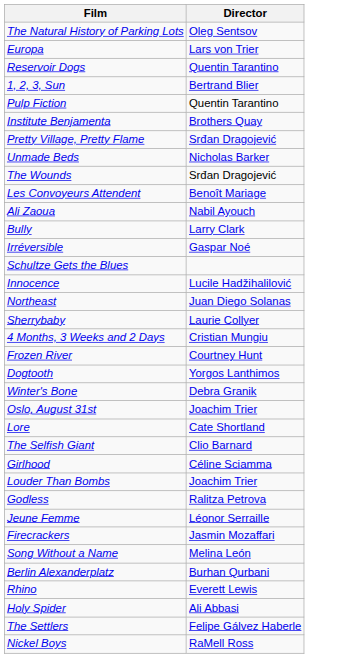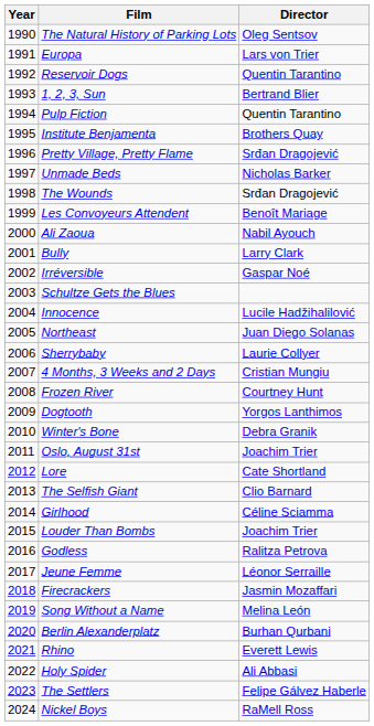 <table class="wikitable">
 <tr>
+<th>Year</th>
 <th>Film</th>
 <th>Director</th>
 </tr>
 <tr>
+<td>1990</td>
 <td><em><a href='#'>The Natural History of Parking Lots</a></em></td>
 <td><a href='#'>Oleg Sentsov</a></td>
 </tr>
 <tr>
+<td>1991</td>
 <td><em><a href='#'>Europa</a></em></td>
 <td><a href='#'>Lars von Trier</a></td>
 </tr>
 <tr>
+<td>1992</td>
 <td><em><a href='#'>Reservoir Dogs</a></em></td>
 <td><a href='#'>Quentin Tarantino</a></td>
 </tr>
 <tr>
+<td>1993</td>
 <td><em><a href='#'>1, 2, 3, Sun</a></em></td>
 <td><a href='#'>Bertrand Blier</a></td>
 </tr>
 <tr>
+<td>1994</td>
 <td><em><a href='#'>Pulp Fiction</a></em></td>
 <td>Quentin Tarantino</td>
 </tr>
 <tr>
+<td>1995</td>
 <td><em><a href='#'>Institute Benjamenta</a></em></td>
 <td><a href='#'>Brothers Quay</a></td>
 </tr>
 <tr>
+<td>1996</td>
 <td><em><a href='#'>Pretty Village, Pretty Flame</a></em></td>
 <td><a href='#'>Srđan Dragojević</a></td>
 </tr>
 <tr>
+<td>1997</td>
 <td><em><a href='#'>Unmade Beds</a></em></td>
 <td><a href='#'>Nicholas Barker</a></td>
 </tr>
 <tr>
+<td>1998</td>
 <td><em><a href='#'>The Wounds</a></em></td>
 <td>Srđan Dragojević</td>
 </tr>
 <tr>
+<td>1999</td>
 <td><em><a href='#'>Les Convoyeurs Attendent</a></em></td>
 <td><a href='#'>Benoît Mariage</a></td>
 </tr>
 <tr>
+<td>2000</td>
 <td><em><a href='#'>Ali Zaoua</a></em></td>
 <td><a href='#'>Nabil Ayouch</a></td>
 </tr>
 <tr>
+<td>2001</td>
 <td><em><a href='#'>Bully</a></em></td>
 <td><a href='#'>Larry Clark</a></td>
 </tr>
 <tr>
+<td>2002</td>
 <td><em><a href='#'>Irréversible</a></em></td>
 <td><a href='#'>Gaspar Noé</a></td>
 </tr>
 <tr>
+<td>2003</td>
 <td><em><a href='#'>Schultze Gets the Blues</a></em></td>
 <td></td>
 </tr>
 <tr>
+<td>2004</td>
 <td><em><a href='#'>Innocence</a></em></td>
 <td><a href='#'>Lucile Hadžihalilović</a></td>
 </tr>
 <tr>
+<td>2005</td>
 <td><em><a href='#'>Northeast</a></em></td>
 <td><a href='#'>Juan Diego Solanas</a></td>
 </tr>
 <tr>
+<td>2006</td>
 <td><em><a href='#'>Sherrybaby</a></em></td>
 <td><a href='#'>Laurie Collyer</a></td>
 </tr>
 <tr>
+<td>2007</td>
 <td><em><a href='#'>4 Months, 3 Weeks and 2 Days</a></em></td>
 <td><a href='#'>Cristian Mungiu</a></td>
 </tr>
 <tr>
+<td>2008</td>
 <td><em><a href='#'>Frozen River</a></em></td>
 <td><a href='#'>Courtney Hunt</a></td>
 </tr>
 <tr>
+<td>2009</td>
 <td><em><a href='#'>Dogtooth</a></em></td>
 <td><a href='#'>Yorgos Lanthimos</a></td>
 </tr>
 <tr>
+<td>2010</td>
 <td><em><a href='#'>Winter's Bone</a></em></td>
 <td><a href='#'>Debra Granik</a></td>
 </tr>
 <tr>
+<td>2011</td>
 <td><em><a href='#'>Oslo, August 31st</a></em></td>
 <td><a href='#'>Joachim Trier</a></td>
 </tr>
 <tr>
+<td><a href='#'>2012</a></td>
 <td><em><a href='#'>Lore</a></em></td>
 <td><a href='#'>Cate Shortland</a></td>
 </tr>
 <tr>
+<td>2013</td>
 <td><em><a href='#'>The Selfish Giant</a></em></td>
 <td><a href='#'>Clio Barnard</a></td>
 </tr>
 <tr>
+<td>2014</td>
 <td><em><a href='#'>Girlhood</a></em></td>
 <td><a href='#'>Céline Sciamma</a></td>
 </tr>
 <tr>
+<td>2015</td>
 <td><em><a href='#'>Louder Than Bombs</a></em></td>
 <td><a href='#'>Joachim Trier</a></td>
 </tr>
 <tr>
+<td>2016</td>
 <td><em><a href='#'>Godless</a></em></td>
 <td><a href='#'>Ralitza Petrova</a></td>
 </tr>
 <tr>
+<td>2017</td>
 <td><em><a href='#'>Jeune Femme</a></em></td>
 <td><a href='#'>Léonor Serraille</a></td>
 </tr>
 <tr>
+<td><a href='#'>2018</a></td>
 <td><em><a href='#'>Firecrackers</a></em></td>
 <td><a href='#'>Jasmin Mozaffari</a></td>
 </tr>
 <tr>
+<td><a href='#'>2019</a></td>
 <td><em><a href='#'>Song Without a Name</a></em></td>
 <td><a href='#'>Melina León</a></td>
 </tr>
 <tr>
+<td><a href='#'>2020</a></td>
 <td><em><a href='#'>Berlin Alexanderplatz</a></em></td>
 <td><a href='#'>Burhan Qurbani</a></td>
 </tr>
 <tr>
+<td><a href='#'>2021</a></td>
 <td><em><a href='#'>Rhino</a></em></td>
 <td><a href='#'>Everett Lewis</a></td>
 </tr>
 <tr>
+<td>2022</td>
 <td><em><a href='#'>Holy Spider</a></em></td>
 <td><a href='#'>Ali Abbasi</a></td>
 </tr>
 <tr>
+<td><a href='#'>2023</a></td>
 <td><em><a href='#'>The Settlers</a></em></td>
 <td><a href='#'>Felipe Gálvez Haberle</a></td>
 </tr>
 <tr>
+<td>2024</td>
 <td><em><a href='#'>Nickel Boys</a></em></td>
 <td><a href='#'>RaMell Ross</a></td>
 </tr>
 </table>
